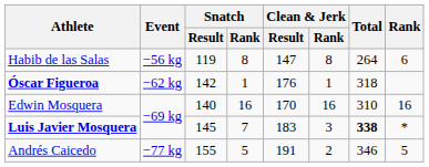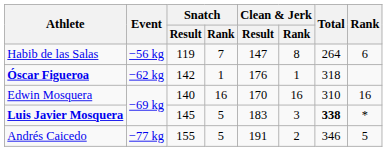 <table class="wikitable" style="font-size:90%">
 <tr>
 <th rowspan="2">Athlete</th>
 <th rowspan="2">Event</th>
 <th colspan="2">Snatch</th>
 <th colspan="2">Clean & Jerk</th>
 <th rowspan="2">Total</th>
 <th rowspan="2">Rank</th>
 </tr>
 <tr style="font-size:95%">
 <th>Result</th>
 <th>Rank</th>
 <th>Result</th>
 <th>Rank</th>
 </tr>
 <tr align=center>
 <td align=left><a href='#'>Habib de las Salas</a></td>
 <td align=left><a href='#'>−56 kg</a></td>
 <td>119</td>
-<td>8</td>
+<td>7</td>
 <td>147</td>
 <td>8</td>
 <td>264</td>
 <td>6</td>
 </tr>
 <tr align=center>
 <td align=left><strong><a href='#'>Óscar Figueroa</a></strong></td>
 <td align=left><a href='#'>−62 kg</a></td>
 <td>142</td>
 <td>1</td>
 <td>176</td>
 <td>1</td>
 <td>318</td>
 <td></td>
 </tr>
 <tr align=center>
 <td align=left><a href='#'>Edwin Mosquera</a></td>
 <td align=left rowspan=2><a href='#'>−69 kg</a></td>
 <td>140</td>
 <td>16</td>
 <td>170</td>
 <td>16</td>
 <td>310</td>
 <td>16</td>
 </tr>
 <tr align=center>
 <td align=left><strong><a href='#'>Luis Javier Mosquera</a></strong></td>
 <td>145</td>
-<td>7</td>
+<td>5</td>
 <td>183</td>
 <td>3</td>
 <td><strong>338</strong></td>
 <td>*</td>
 </tr>
 <tr align=center>
 <td align=left><a href='#'>Andrés Caicedo</a></td>
 <td align=left><a href='#'>−77 kg</a></td>
 <td>155</td>
 <td>5</td>
 <td>191</td>
 <td>2</td>
 <td>346</td>
 <td>5</td>
 </tr>
 </table>
